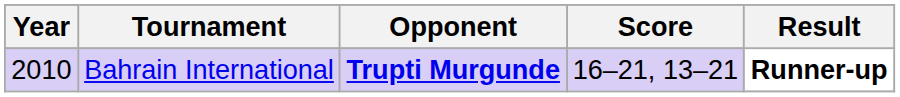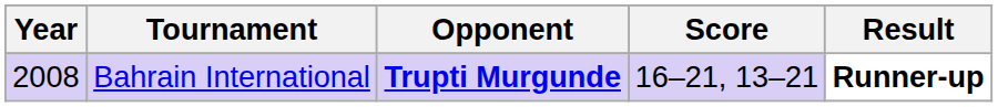 <table class="sortable wikitable" style="font-size: 90%;">
 <tr>
 <th>Year</th>
 <th>Tournament</th>
 <th>Opponent</th>
 <th>Score</th>
 <th>Result</th>
 </tr>
 <tr style="background:#D8CEF6">
-<td align="center">2010</td>
+<td align="center">2008</td>
 <td align="left"><a href='#'>Bahrain International</a></td>
 <td align="left"><strong> <a href='#'>Trupti Murgunde</a></strong></td>
 <td align="left">16–21, 13–21</td>
 <td style="text-align:left; background:white"> <strong>Runner-up</strong></td>
 </tr>
 </table>
